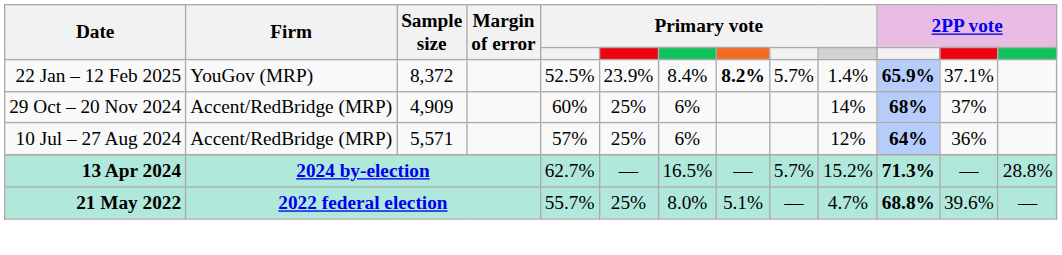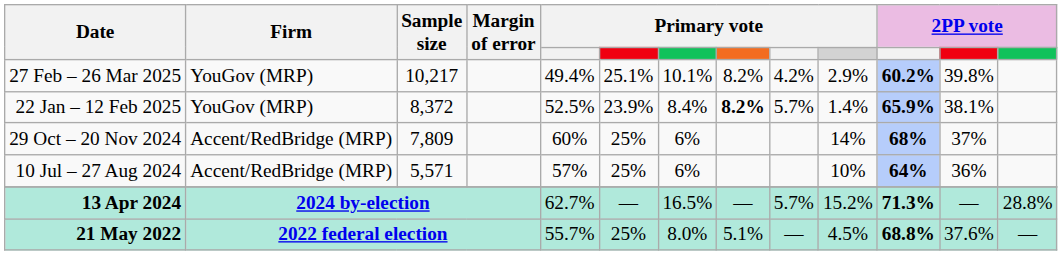 <table class="nowrap wikitable tpl-blanktable" style=text-align:center;font-size:90%>
 <tr>
 <th rowspan=2>Date</th>
 <th rowspan=2>Firm</th>
 <th rowspan=2>Sample<br>size</th>
 <th rowspan=2>Margin<br>of error</th>
 <th colspan=6>Primary vote</th>
 <th colspan=3 class=unsortable style=background:#ebbce3><a href='#'>2PP vote</a></th>
 </tr>
 <tr>
 <th class="unsortable" style=background:></th>
 <th class="unsortable" style="background:#F00011"></th>
 <th class=unsortable style=background:#10C25B></th>
 <th class=unsortable style=background:#f36c21></th>
 <th class=unsortable style=background:></th>
 <th class=unsortable style=background:lightgray></th>
 <th class="unsortable" style=background:></th>
 <th class="unsortable" style="background:#F00011"></th>
 <th class=unsortable style=background:#10C25B></th>
 </tr>
 <tr>
+<td align=right>27 Feb – 26 Mar 2025</td>
+<td align=left>YouGov (MRP)</td>
+<td>10,217</td>
+<td></td>
+<td>49.4%</td>
+<td>25.1%</td>
+<td>10.1%</td>
+<td>8.2%</td>
+<td>4.2%</td>
+<td>2.9%</td>
+<th style="background:#B6CDFB">60.2%</th>
+<td>39.8%</td>
+<td></td>
+</tr>
+<tr>
 <td align=right>22 Jan – 12 Feb 2025</td>
 <td align=left>YouGov (MRP)</td>
 <td>8,372</td>
 <td></td>
 <td>52.5%</td>
 <td>23.9%</td>
 <td>8.4%</td>
 <td><strong>8.2%</strong></td>
 <td>5.7%</td>
 <td>1.4%</td>
 <th style="background:#B6CDFB">65.9%</th>
-<td>37.1%</td>
+<td>38.1%</td>
 <td></td>
 </tr>
 <tr>
 <td align=right>29 Oct – 20 Nov 2024</td>
 <td align=left>Accent/RedBridge (MRP)</td>
-<td>4,909</td>
+<td>7,809</td>
 <td></td>
 <td>60%</td>
 <td>25%</td>
 <td>6%</td>
 <td></td>
 <td></td>
 <td>14%</td>
 <th style="background:#B6CDFB"><strong>68%</strong></th>
 <td>37%</td>
 <td></td>
 </tr>
 <tr>
 <td align=right>10 Jul – 27 Aug 2024</td>
 <td align=left>Accent/RedBridge (MRP)</td>
 <td>5,571</td>
 <td></td>
 <td>57%</td>
 <td>25%</td>
 <td>6%</td>
 <td></td>
 <td></td>
-<td>12%</td>
+<td>10%</td>
 <th style="background:#B6CDFB"><strong>64%</strong></th>
 <td>36%</td>
 <td></td>
 </tr>
 <tr>
 </tr>
 <tr style=background:#b0e9db>
 <td style=text-align:right data-sort-value=21-May-2022><strong>13 Apr 2024</strong></td>
 <td colspan=3 style=text-align:center><strong><a href='#'>2024 by-election</a></strong></td>
 <td>62.7%</td>
 <td>—</td>
 <td>16.5%</td>
 <td>—</td>
 <td>5.7%</td>
 <td>15.2%</td>
 <td><strong>71.3%</strong></td>
 <td>—</td>
 <td>28.8%</td>
 </tr>
 <tr style="background:#b0e9db">
 <td style="text-align:right" data-sort-value="21-May-2022"><strong>21 May 2022</strong></td>
 <td colspan="3" style="text-align:center"><strong><a href='#'>2022 federal election</a></strong></td>
 <td>55.7%</td>
 <td>25%</td>
 <td>8.0%</td>
 <td>5.1%</td>
 <td>—</td>
-<td>4.7%</td>
+<td>4.5%</td>
 <td><strong>68.8%</strong></td>
-<td>39.6%</td>
+<td>37.6%</td>
 <td>—</td>
 </tr>
 </table>
